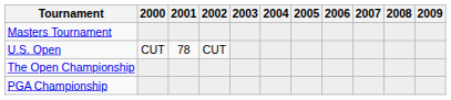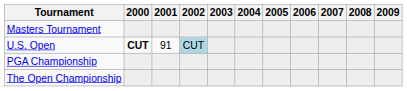 <table class="wikitable" style="font-size:95%;text-align:center;">
 <tr>
 <th>Tournament</th>
 <th>2000</th>
 <th>2001</th>
 <th>2002</th>
 <th>2003</th>
 <th>2004</th>
 <th>2005</th>
 <th>2006</th>
 <th>2007</th>
 <th>2008</th>
 <th>2009</th>
 </tr>
 <tr>
 <td align=left><a href='#'>Masters Tournament</a></td>
 <td style="background:#eeeeee;"></td>
 <td style="background:#eeeeee;"></td>
 <td style="background:#eeeeee;"></td>
 <td style="background:#eeeeee;"></td>
 <td style="background:#eeeeee;"></td>
 <td style="background:#eeeeee;"></td>
 <td style="background:#eeeeee;"></td>
 <td style="background:#eeeeee;"></td>
 <td style="background:#eeeeee;"></td>
 <td style="background:#eeeeee;"></td>
 </tr>
 <tr>
 <td align=left><a href='#'>U.S. Open</a></td>
-<td>CUT</td>
-<td>78</td>
-<td>CUT</td>
+<td><strong>CUT</strong></td>
+<td>91</td>
+<td style="background: lightblue;">CUT</td>
+<td style="background:#eeeeee;"></td>
+<td style="background:#eeeeee;"></td>
+<td style="background:#eeeeee;"></td>
+<td style="background:#eeeeee;"></td>
+<td style="background:#eeeeee;"></td>
+<td style="background:#eeeeee;"></td>
+<td style="background:#eeeeee;"></td>
+</tr>
+<tr>
+<td align=left><a href='#'>PGA Championship</a></td>
+<td style="background:#eeeeee;"></td>
+<td style="background:#eeeeee;"></td>
+<td style="background:#eeeeee;"></td>
 <td style="background:#eeeeee;"></td>
 <td style="background:#eeeeee;"></td>
 <td style="background:#eeeeee;"></td>
 <td style="background:#eeeeee;"></td>
 <td style="background:#eeeeee;"></td>
 <td style="background:#eeeeee;"></td>
 <td style="background:#eeeeee;"></td>
 </tr>
 <tr>
 <td align=left><a href='#'>The Open Championship</a></td>
 <td style="background:#eeeeee;"></td>
 <td style="background:#eeeeee;"></td>
 <td style="background:#eeeeee;"></td>
 <td style="background:#eeeeee;"></td>
 <td style="background:#eeeeee;"></td>
 <td style="background:#eeeeee;"></td>
 <td style="background:#eeeeee;"></td>
 <td style="background:#eeeeee;"></td>
 <td style="background:#eeeeee;"></td>
 <td style="background:#eeeeee;"></td>
 </tr>
-<tr>
-<td align=left><a href='#'>PGA Championship</a></td>
-<td style="background:#eeeeee;"></td>
-<td style="background:#eeeeee;"></td>
-<td style="background:#eeeeee;"></td>
-<td style="background:#eeeeee;"></td>
-<td style="background:#eeeeee;"></td>
-<td style="background:#eeeeee;"></td>
-<td style="background:#eeeeee;"></td>
-<td style="background:#eeeeee;"></td>
-<td style="background:#eeeeee;"></td>
-<td style="background:#eeeeee;"></td>
-</tr>
 </table>
